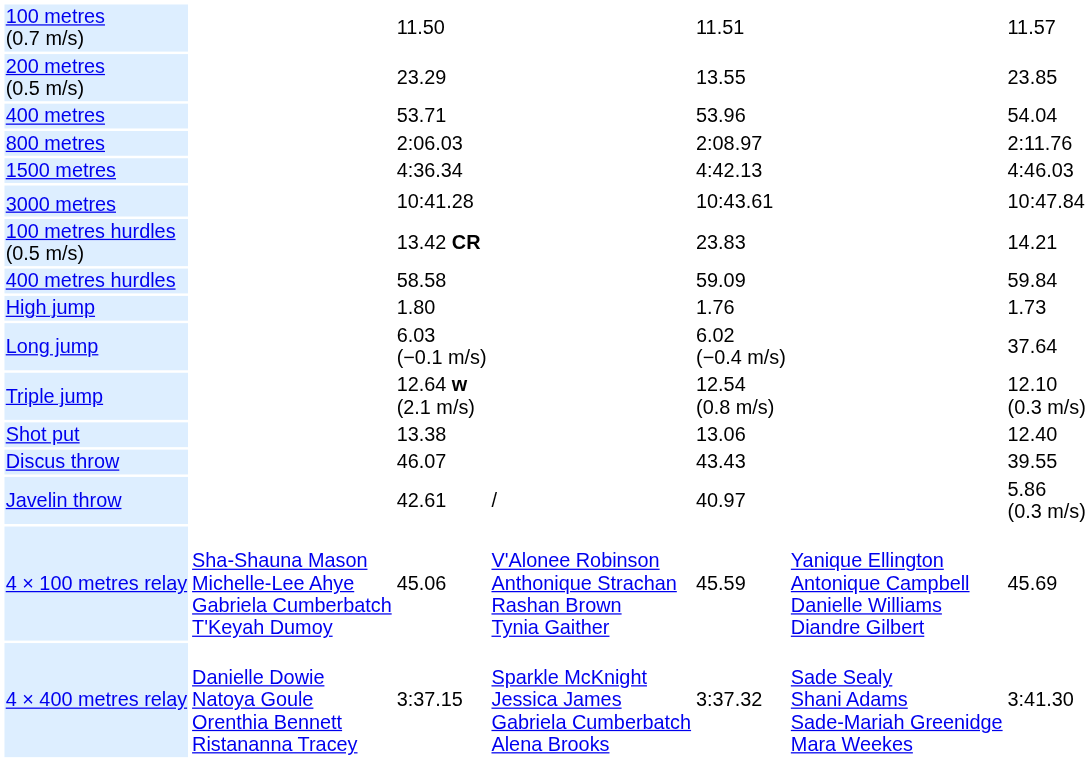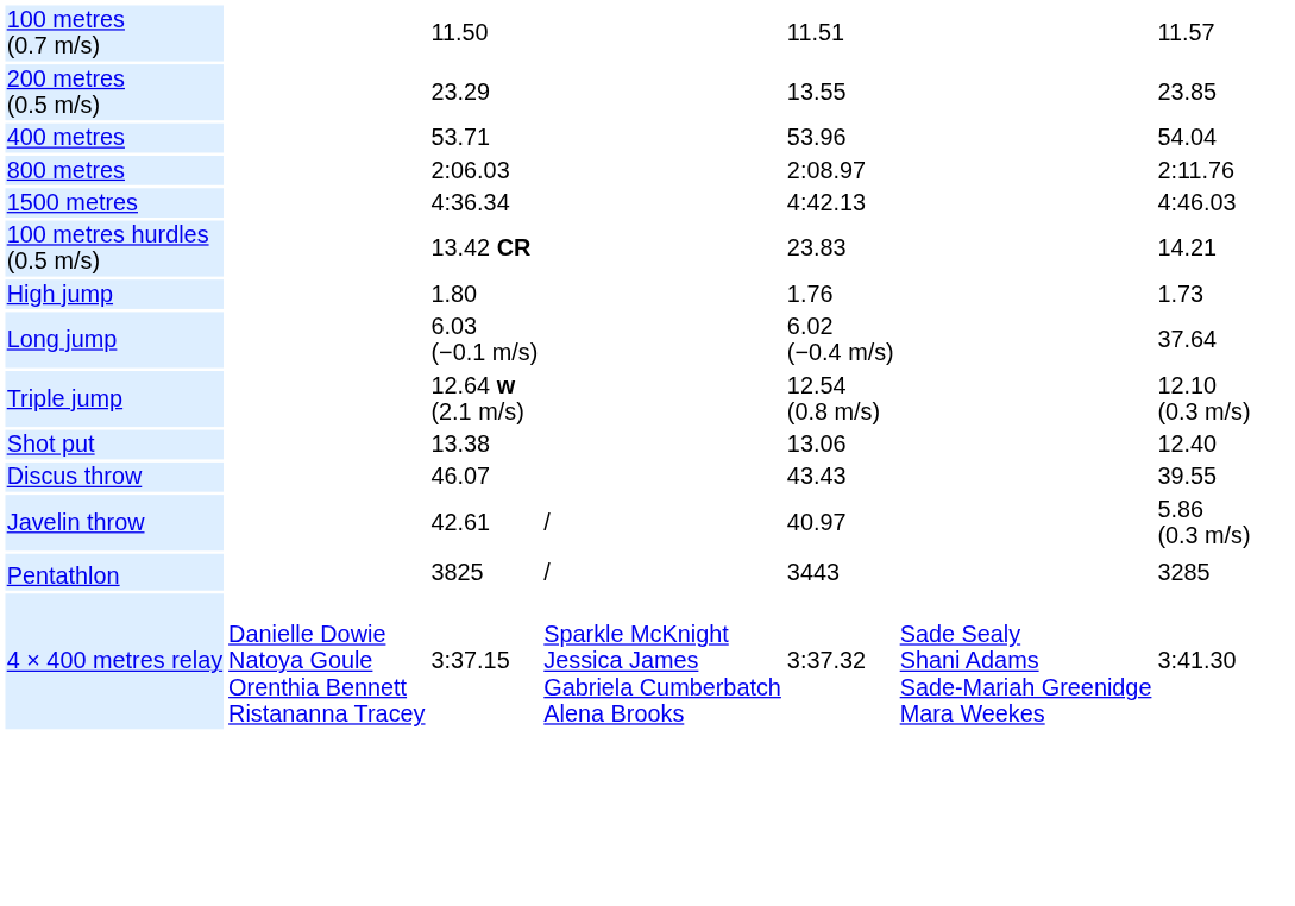 <table>
 <tr>
 <td style="background:#def;"><a href='#'>100 metres</a> <br> (0.7 m/s)</td>
 <td></td>
 <td>11.50</td>
 <td></td>
 <td>11.51</td>
 <td></td>
 <td>11.57</td>
 </tr>
 <tr>
 <td style="background:#def;"><a href='#'>200 metres</a> <br> (0.5 m/s)</td>
 <td></td>
 <td>23.29</td>
 <td></td>
 <td>13.55</td>
 <td></td>
 <td>23.85</td>
 </tr>
 <tr>
 <td style="background:#def;"><a href='#'>400 metres</a></td>
 <td></td>
 <td>53.71</td>
 <td></td>
 <td>53.96</td>
 <td></td>
 <td>54.04</td>
 </tr>
 <tr>
 <td bgcolor = DDEEFF><a href='#'>800 metres</a></td>
 <td></td>
 <td>2:06.03</td>
 <td></td>
 <td>2:08.97</td>
 <td></td>
 <td>2:11.76</td>
 </tr>
 <tr>
 <td bgcolor = DDEEFF><a href='#'>1500 metres</a></td>
 <td></td>
 <td>4:36.34</td>
 <td></td>
 <td>4:42.13</td>
 <td></td>
 <td>4:46.03</td>
 </tr>
 <tr>
-<td bgcolor = DDEEFF><a href='#'>3000 metres</a><sup></sup></td>
-<td></td>
-<td>10:41.28</td>
-<td></td>
-<td>10:43.61</td>
-<td></td>
-<td>10:47.84</td>
-</tr>
-<tr>
 <td bgcolor = DDEEFF><a href='#'>100 metres hurdles</a> <br> (0.5 m/s)</td>
 <td></td>
 <td>13.42 <strong>CR</strong></td>
 <td></td>
 <td>23.83</td>
 <td></td>
 <td>14.21</td>
-</tr>
-<tr>
-<td bgcolor = DDEEFF><a href='#'>400 metres hurdles</a></td>
-<td></td>
-<td>58.58</td>
-<td></td>
-<td>59.09</td>
-<td></td>
-<td>59.84</td>
 </tr>
 <tr>
 <td bgcolor = DDEEFF><a href='#'>High jump</a></td>
 <td></td>
 <td>1.80</td>
 <td></td>
 <td>1.76</td>
 <td></td>
 <td>1.73</td>
 </tr>
 <tr>
 <td bgcolor = DDEEFF><a href='#'>Long jump</a></td>
 <td></td>
 <td>6.03 <br> (−0.1 m/s)</td>
 <td></td>
 <td>6.02 <br> (−0.4 m/s)</td>
 <td></td>
 <td>37.64</td>
 </tr>
 <tr>
 <td bgcolor = DDEEFF><a href='#'>Triple jump</a></td>
 <td></td>
 <td>12.64 <strong>w</strong> <br> (2.1 m/s)</td>
 <td></td>
 <td>12.54 <br> (0.8 m/s)</td>
 <td></td>
 <td>12.10 <br> (0.3 m/s)</td>
 </tr>
 <tr>
 <td bgcolor = DDEEFF><a href='#'>Shot put</a></td>
 <td></td>
 <td>13.38</td>
 <td></td>
 <td>13.06</td>
 <td></td>
 <td>12.40</td>
 </tr>
 <tr>
 <td bgcolor = DDEEFF><a href='#'>Discus throw</a></td>
 <td></td>
 <td>46.07</td>
 <td></td>
 <td>43.43</td>
 <td></td>
 <td>39.55</td>
 </tr>
 <tr>
 <td bgcolor = DDEEFF><a href='#'>Javelin throw</a></td>
 <td></td>
 <td>42.61</td>
 <td>/</td>
 <td>40.97</td>
 <td></td>
 <td>5.86 <br> (0.3 m/s)</td>
 </tr>
 <tr>
-<td style="background:#def;"><a href='#'>4 × 100 metres relay</a></td>
-<td>  <br> <a href='#'>Sha-Shauna Mason</a> <br> <a href='#'>Michelle-Lee Ahye</a> <br> <a href='#'>Gabriela Cumberbatch</a> <br> <a href='#'>T'Keyah Dumoy</a></td>
-<td>45.06</td>
-<td>  <br> <a href='#'>V'Alonee Robinson</a> <br> <a href='#'>Anthonique Strachan</a> <br> <a href='#'>Rashan Brown</a> <br> <a href='#'>Tynia Gaither</a></td>
-<td>45.59</td>
-<td>  <br> <a href='#'>Yanique Ellington</a> <br> <a href='#'>Antonique Campbell</a> <br> <a href='#'>Danielle Williams</a> <br> <a href='#'>Diandre Gilbert</a></td>
-<td>45.69</td>
+<td bgcolor = DDEEFF><a href='#'>Pentathlon</a><sup></sup></td>
+<td></td>
+<td>3825</td>
+<td>/</td>
+<td>3443</td>
+<td></td>
+<td>3285</td>
 </tr>
 <tr>
 <td style="background:#def;"><a href='#'>4 × 400 metres relay</a></td>
 <td>  <br> <a href='#'>Danielle Dowie</a> <br> <a href='#'>Natoya Goule</a> <br> <a href='#'>Orenthia Bennett</a> <br> <a href='#'>Ristananna Tracey</a></td>
 <td>3:37.15</td>
 <td>  <br> <a href='#'>Sparkle McKnight</a> <br> <a href='#'>Jessica James</a> <br> <a href='#'>Gabriela Cumberbatch</a> <br> <a href='#'>Alena Brooks</a></td>
 <td>3:37.32</td>
 <td>  <br> <a href='#'>Sade Sealy</a> <br> <a href='#'>Shani Adams</a> <br> <a href='#'>Sade-Mariah Greenidge</a> <br> <a href='#'>Mara Weekes</a></td>
 <td>3:41.30</td>
 </tr>
 </table>
